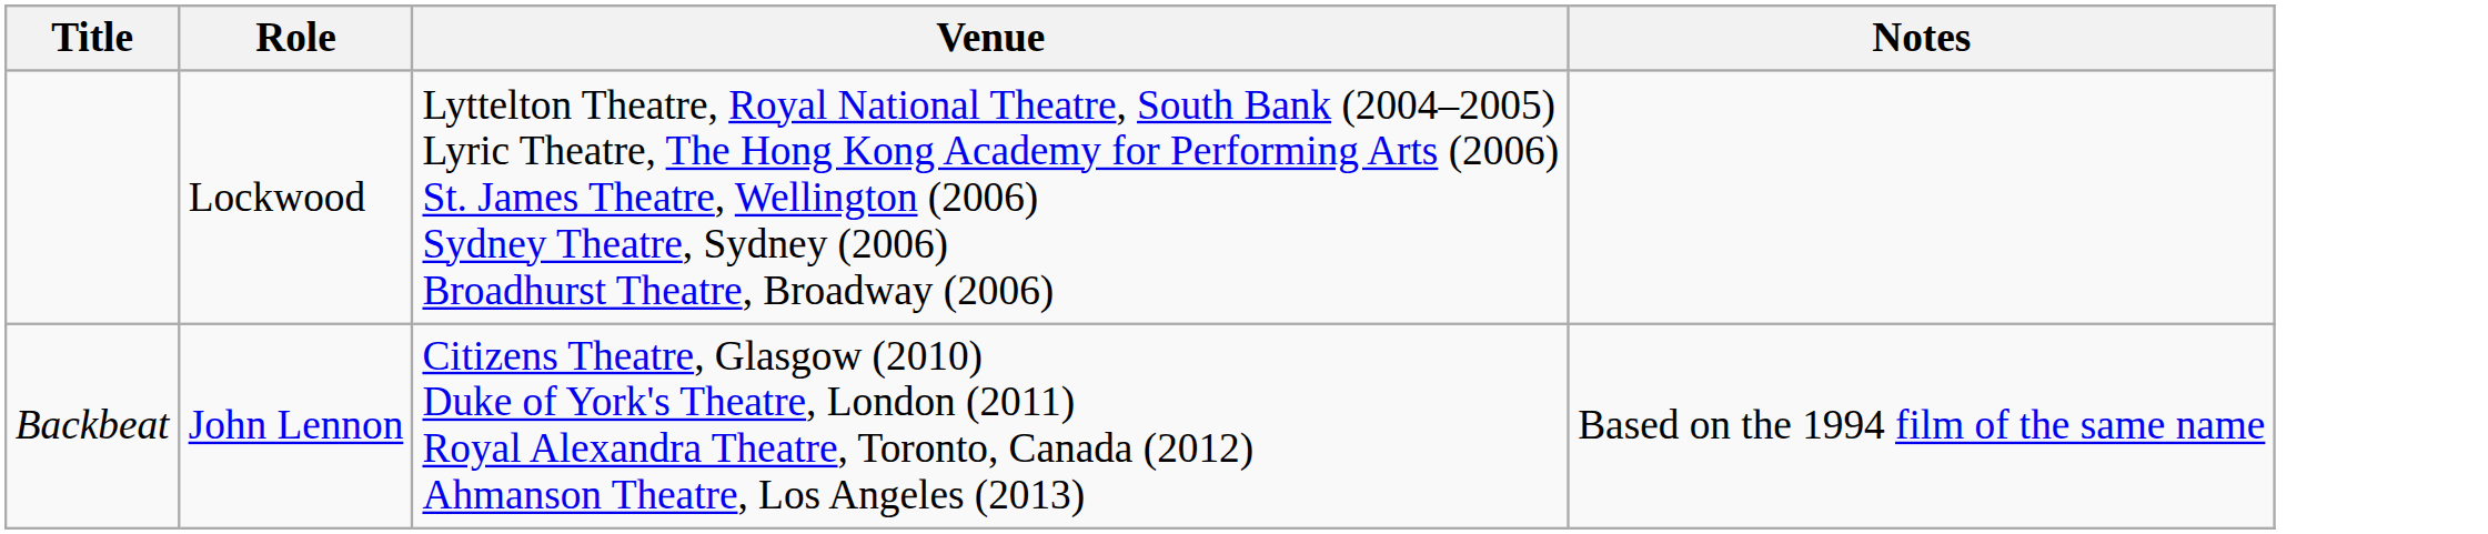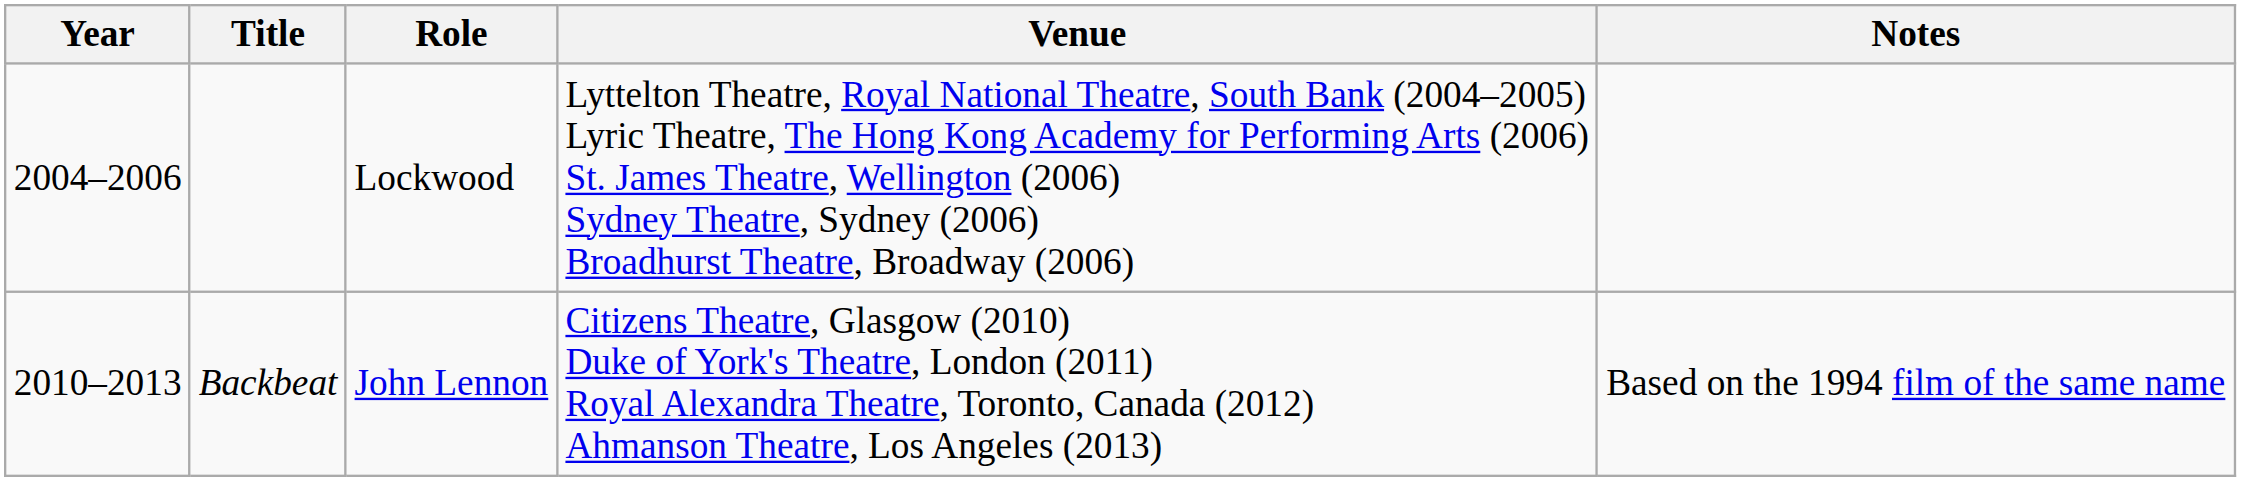 <table class="wikitable sortable">
 <tr>
+<th>Year</th>
 <th>Title</th>
 <th>Role</th>
 <th class="unsortable">Venue</th>
 <th class="unsortable">Notes</th>
 </tr>
 <tr>
+<td>2004–2006</td>
 <td><em></em></td>
 <td>Lockwood</td>
 <td>Lyttelton Theatre, <a href='#'>Royal National Theatre</a>, <a href='#'>South Bank</a> (2004–2005)<br>Lyric Theatre, <a href='#'>The Hong Kong Academy for Performing Arts</a> (2006)<br><a href='#'>St. James Theatre</a>, <a href='#'>Wellington</a> (2006)<br><a href='#'>Sydney Theatre</a>, Sydney (2006)<br><a href='#'>Broadhurst Theatre</a>, Broadway (2006)</td>
 <td></td>
 </tr>
 <tr>
+<td>2010–2013</td>
 <td><em>Backbeat</em></td>
 <td><a href='#'>John Lennon</a></td>
 <td><a href='#'>Citizens Theatre</a>, Glasgow (2010)<br><a href='#'>Duke of York's Theatre</a>, London (2011)<br><a href='#'>Royal Alexandra Theatre</a>, Toronto, Canada (2012)<br><a href='#'>Ahmanson Theatre</a>, Los Angeles (2013)</td>
 <td>Based on the 1994 <a href='#'>film of the same name</a></td>
 </tr>
 </table>
